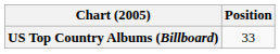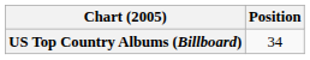 <table class="wikitable plainrowheaders" style="text-align:center">
 <tr>
 <th scope="col">Chart (2005)</th>
 <th scope="col">Position</th>
 </tr>
 <tr>
 <th scope="row">US Top Country Albums (<em>Billboard</em>)</th>
-<td>33</td>
+<td>34</td>
 </tr>
 </table>
